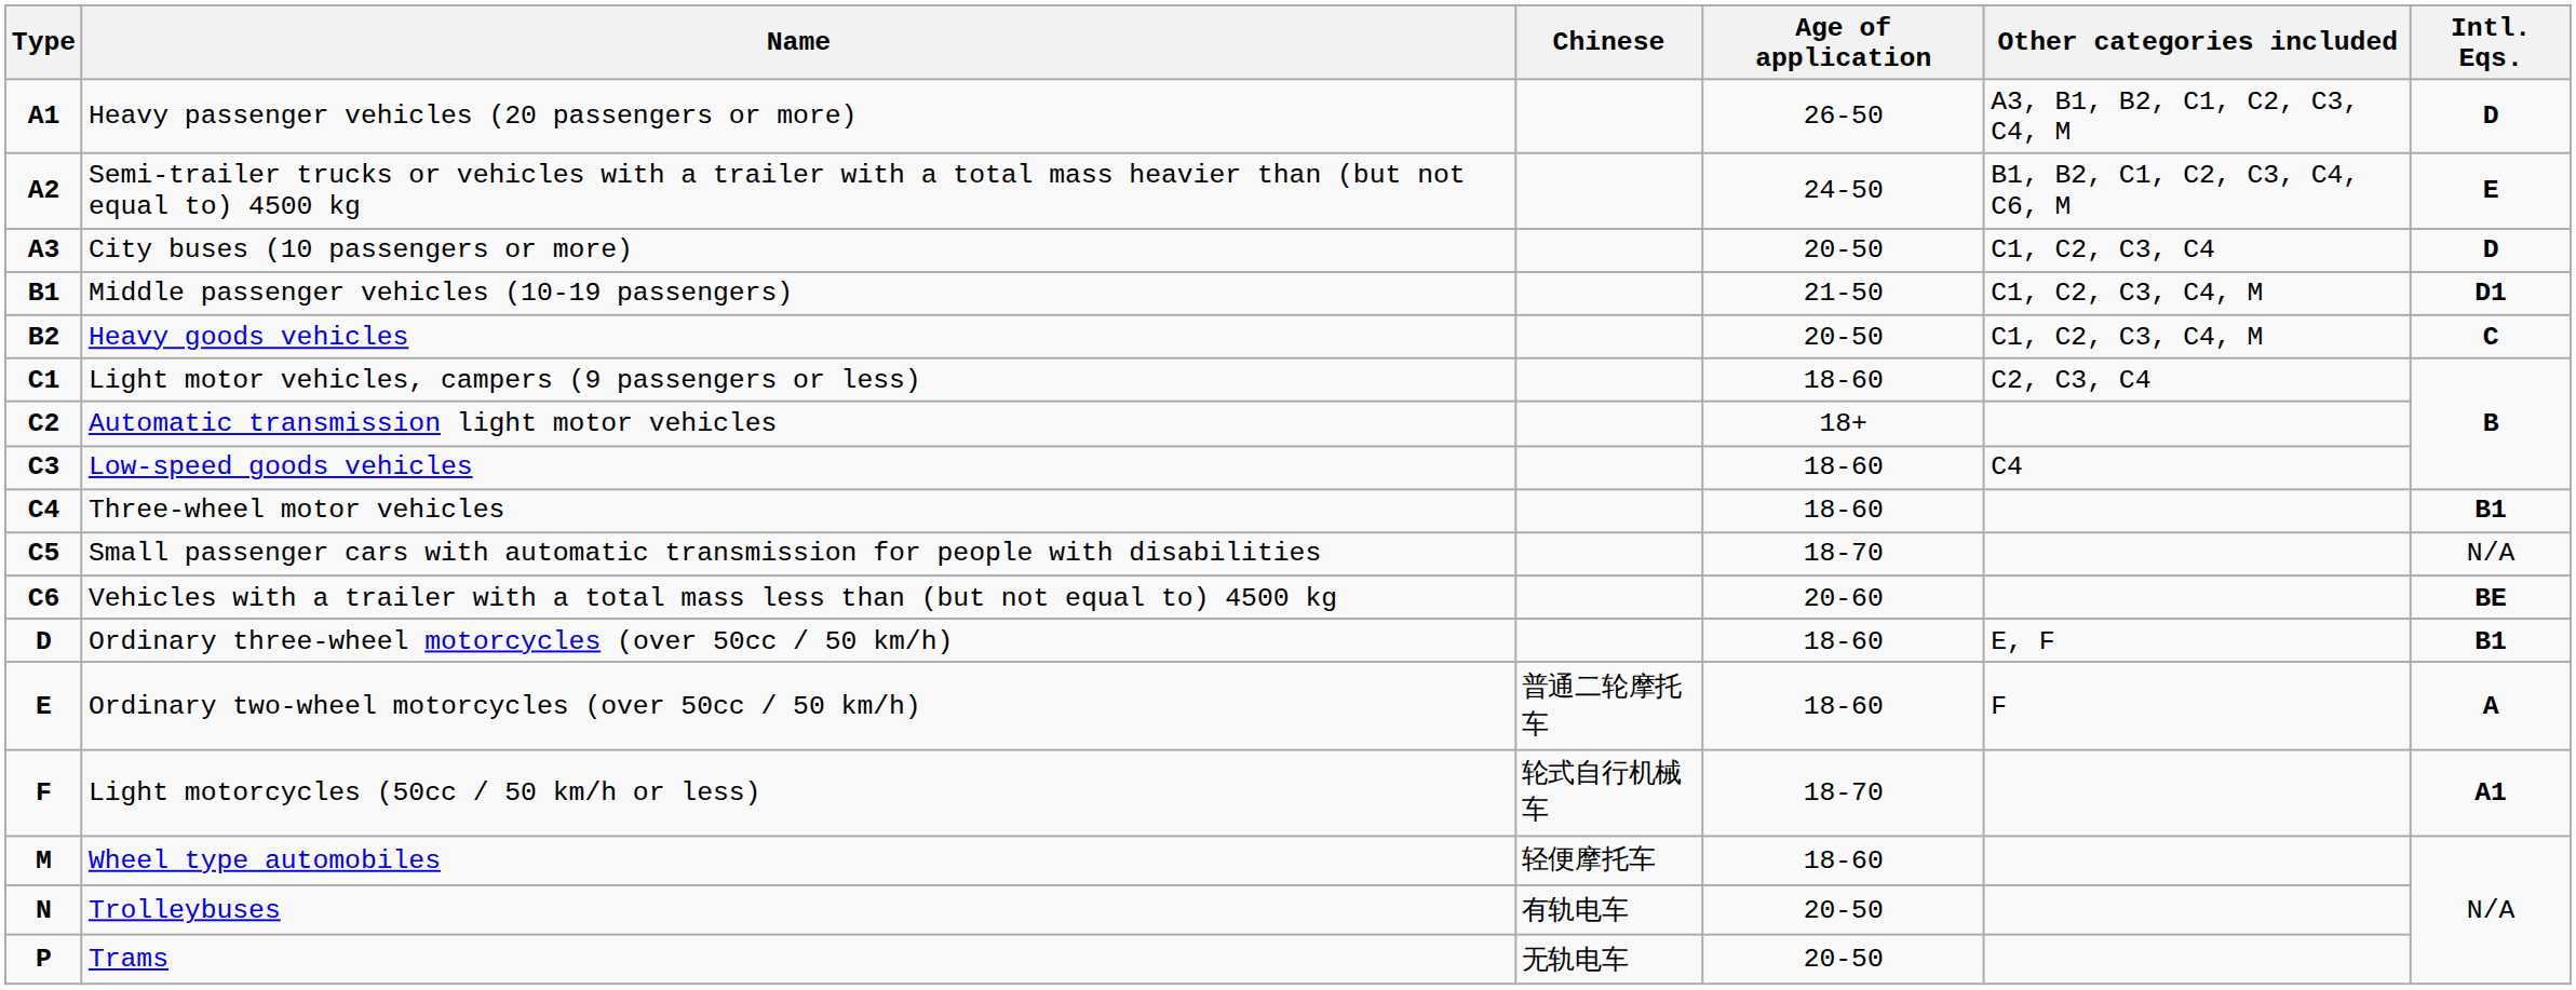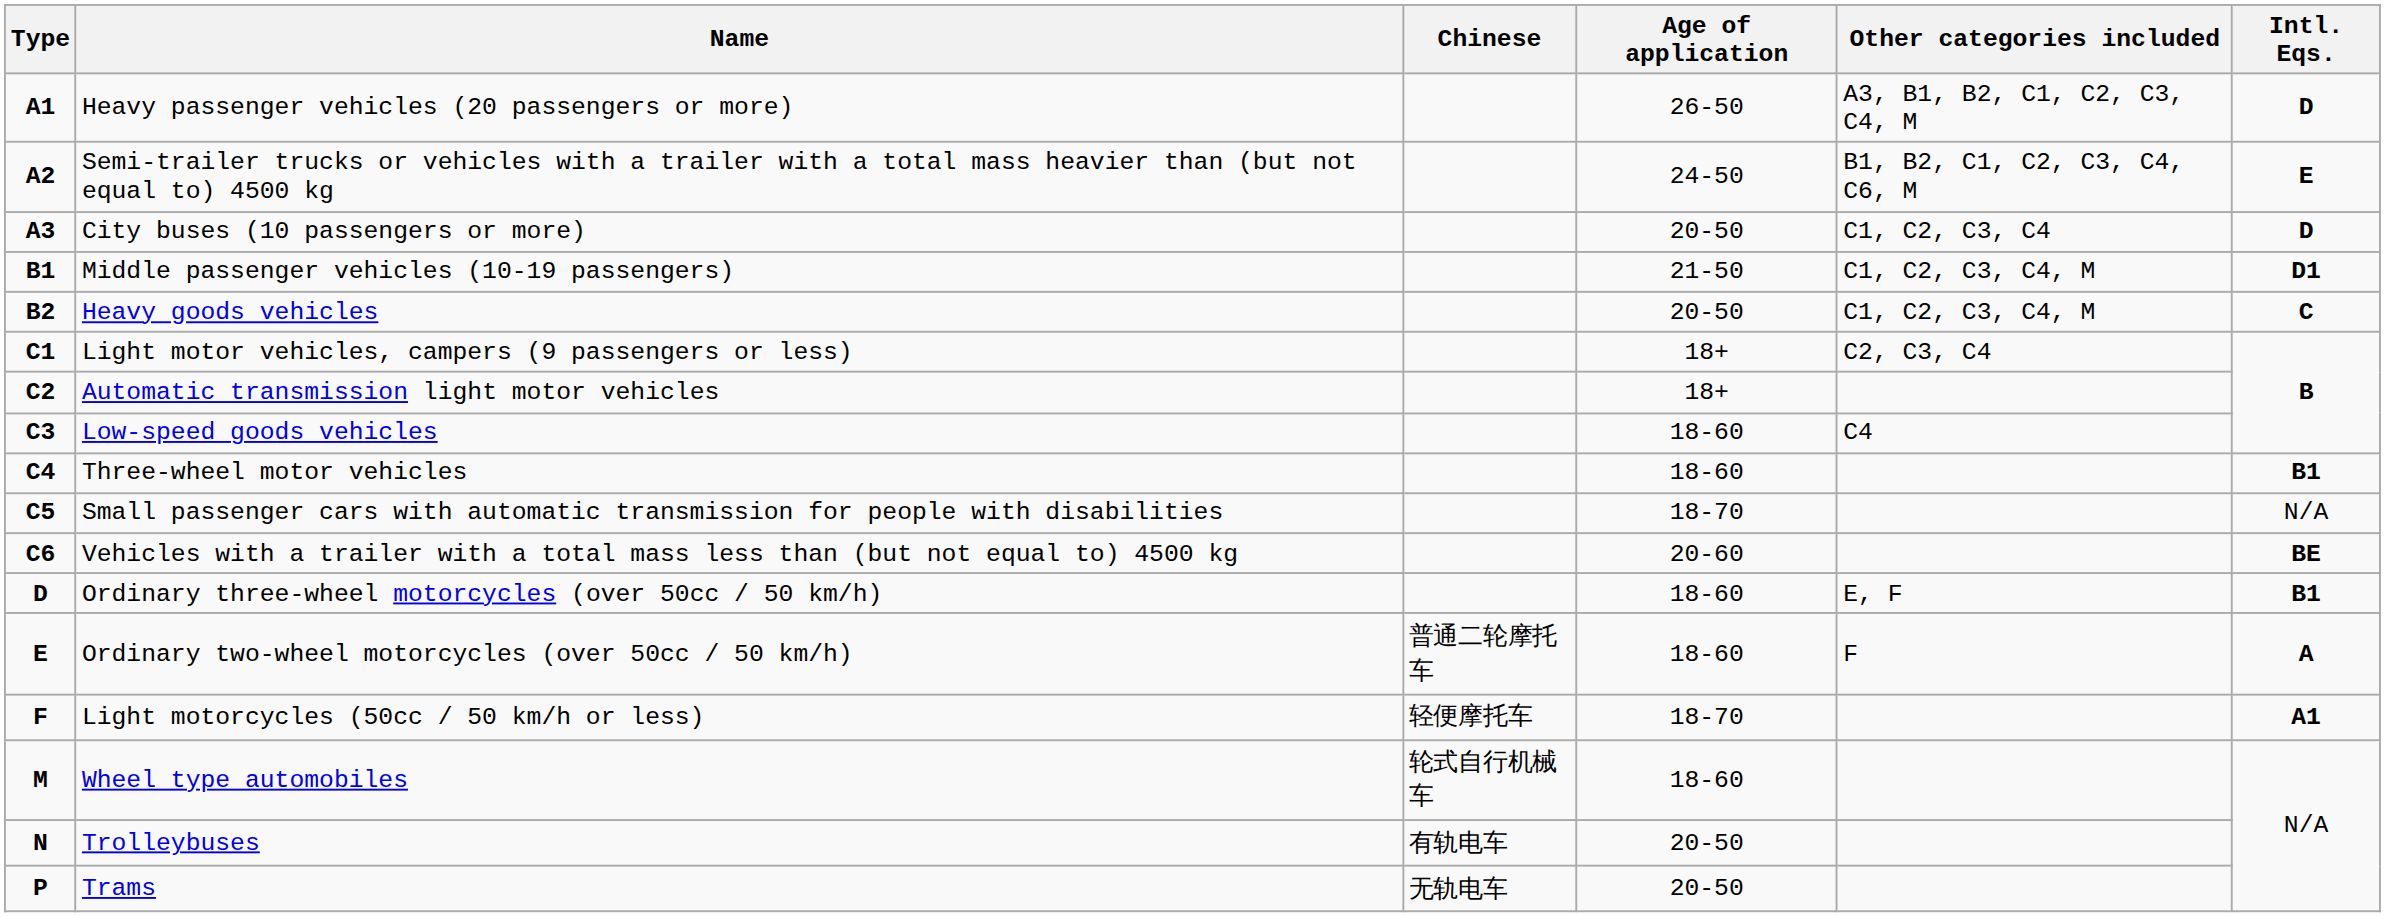 <table class=wikitable>
 <tr>
 <th>Type</th>
 <th>Name</th>
 <th>Chinese</th>
 <th>Age of application</th>
 <th>Other categories included</th>
 <th>Intl. Eqs.</th>
 </tr>
 <tr>
 <td style="text-align:center"><strong>A1</strong></td>
 <td>Heavy passenger vehicles (20 passengers or more)</td>
 <td></td>
 <td style="text-align:center">26-50</td>
 <td>A3, B1, B2, C1, C2, C3, C4, M</td>
 <td style="text-align:center"><strong>D</strong></td>
 </tr>
 <tr>
 <td style="text-align:center"><strong>A2</strong></td>
 <td>Semi-trailer trucks or vehicles with a trailer with a total mass heavier than (but not equal to) 4500 kg</td>
 <td></td>
 <td style="text-align:center">24-50</td>
 <td>B1, B2, C1, C2, C3, C4, C6, M</td>
 <td style="text-align:center"><strong>E</strong></td>
 </tr>
 <tr>
 <td style="text-align:center"><strong>A3</strong></td>
 <td>City buses (10 passengers or more)</td>
 <td></td>
 <td style="text-align:center">20-50</td>
 <td>C1, C2, C3, C4</td>
 <td style="text-align:center"><strong>D</strong></td>
 </tr>
 <tr>
 <td style="text-align:center"><strong>B1</strong></td>
 <td>Middle passenger vehicles (10-19 passengers)</td>
 <td></td>
 <td style="text-align:center">21-50</td>
 <td>C1, C2, C3, C4, M</td>
 <td style="text-align:center"><strong>D1</strong></td>
 </tr>
 <tr>
 <td style="text-align:center"><strong>B2</strong></td>
 <td><a href='#'>Heavy goods vehicles</a></td>
 <td></td>
 <td style="text-align:center">20-50</td>
 <td>C1, C2, C3, C4, M</td>
 <td style="text-align:center"><strong>C</strong></td>
 </tr>
 <tr>
 <td style="text-align:center"><strong>C1</strong></td>
 <td>Light motor vehicles, campers (9 passengers or less)</td>
 <td></td>
-<td style="text-align:center">18-60</td>
+<td style="text-align:center">18+</td>
 <td>C2, C3, C4</td>
 <td rowspan=3 style="text-align:center;"><strong>B</strong></td>
 </tr>
 <tr>
 <td style="text-align:center"><strong>C2</strong></td>
 <td><a href='#'>Automatic transmission</a> light motor vehicles</td>
 <td></td>
 <td style="text-align:center">18+</td>
 <td></td>
 </tr>
 <tr>
 <td style="text-align:center"><strong>C3</strong></td>
 <td><a href='#'>Low-speed goods vehicles</a></td>
 <td></td>
 <td style="text-align:center">18-60</td>
 <td>C4</td>
 </tr>
 <tr>
 <td style="text-align:center"><strong>C4</strong></td>
 <td>Three-wheel motor vehicles</td>
 <td></td>
 <td style="text-align:center">18-60</td>
 <td></td>
 <td style="text-align:center"><strong>B1</strong></td>
 </tr>
 <tr>
 <td style="text-align:center"><strong>C5</strong></td>
 <td>Small passenger cars with automatic transmission for people with disabilities</td>
 <td></td>
 <td style="text-align:center">18-70</td>
 <td></td>
 <td style="text-align:center">N/A</td>
 </tr>
 <tr>
 <td style="text-align:center"><strong>C6</strong></td>
 <td>Vehicles with a trailer with a total mass less than (but not equal to) 4500 kg</td>
 <td></td>
 <td style="text-align:center">20-60</td>
 <td></td>
 <td style="text-align:center"><strong>BE</strong></td>
 </tr>
 <tr>
 <td style="text-align:center"><strong>D</strong></td>
 <td>Ordinary three-wheel <a href='#'>motorcycles</a> (over 50cc / 50 km/h)</td>
 <td></td>
 <td style="text-align:center">18-60</td>
 <td>E, F</td>
 <td style="text-align:center"><strong>B1</strong></td>
 </tr>
 <tr>
 <td style="text-align:center"><strong>E</strong></td>
 <td>Ordinary two-wheel motorcycles (over 50cc / 50 km/h)</td>
 <td>普通二轮摩托车</td>
 <td style="text-align:center">18-60</td>
 <td>F</td>
 <td style="text-align:center"><strong>A</strong></td>
 </tr>
 <tr>
 <td style="text-align:center"><strong>F</strong></td>
 <td>Light motorcycles (50cc / 50 km/h or less)</td>
-<td>轮式自行机械车</td>
+<td>轻便摩托车</td>
 <td style="text-align:center">18-70</td>
 <td></td>
 <td style="text-align:center"><strong>A1</strong></td>
 </tr>
 <tr>
 <td style="text-align:center"><strong>M</strong></td>
 <td><a href='#'>Wheel type automobiles</a></td>
-<td>轻便摩托车</td>
+<td>轮式自行机械车</td>
 <td style="text-align:center">18-60</td>
 <td></td>
 <td rowspan=3 style="text-align:center;">N/A</td>
 </tr>
 <tr>
 <td style="text-align:center"><strong>N</strong></td>
 <td><a href='#'>Trolleybuses</a></td>
 <td>有轨电车</td>
 <td style="text-align:center">20-50</td>
 <td></td>
 </tr>
 <tr>
 <td style="text-align:center"><strong>P</strong></td>
 <td><a href='#'>Trams</a></td>
 <td>无轨电车</td>
 <td style="text-align:center">20-50</td>
 <td></td>
 </tr>
 </table>
